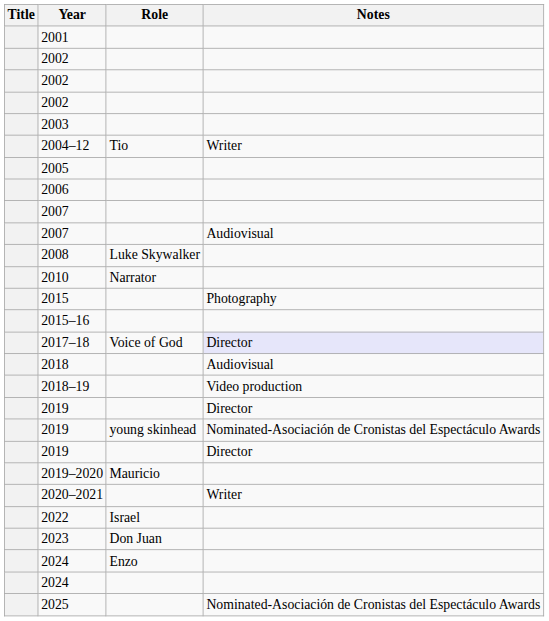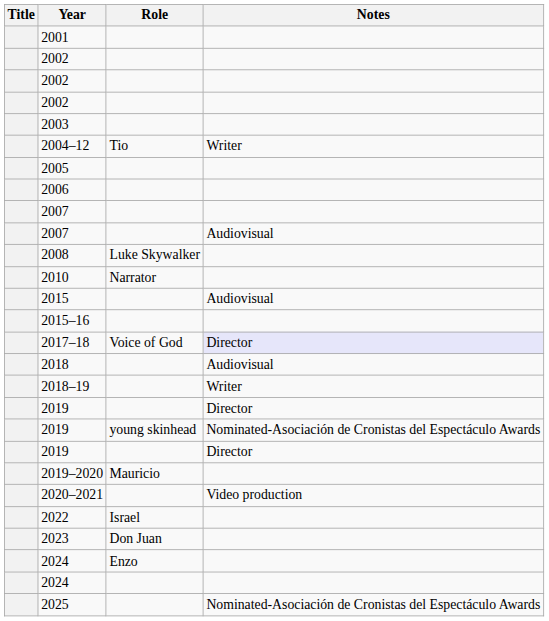 <table class="wikitable plainrowheaders sortable">
 <tr>
 <th scope="col">Title</th>
 <th scope="col">Year</th>
 <th scope="col">Role</th>
 <th scope="col" class="unsortable">Notes</th>
 </tr>
 <tr>
 <th scope="row"></th>
 <td>2001</td>
 <td></td>
 <td></td>
 </tr>
 <tr>
 <th scope="row"></th>
 <td>2002</td>
 <td></td>
 <td></td>
 </tr>
 <tr>
 <th scope="row"></th>
 <td>2002</td>
 <td></td>
 <td></td>
 </tr>
 <tr>
 <th scope="row"></th>
 <td>2002</td>
 <td></td>
 <td></td>
 </tr>
 <tr>
 <th scope="row"></th>
 <td>2003</td>
 <td></td>
 <td></td>
 </tr>
 <tr>
 <th scope="row"></th>
 <td>2004–12</td>
 <td>Tio</td>
 <td>Writer</td>
 </tr>
 <tr>
 <th scope="row"></th>
 <td>2005</td>
 <td></td>
 <td></td>
 </tr>
 <tr>
 <th scope="row"></th>
 <td>2006</td>
 <td></td>
 <td></td>
 </tr>
 <tr>
 <th scope="row"></th>
 <td>2007</td>
 <td></td>
 <td></td>
 </tr>
 <tr>
 <th scope="row"></th>
 <td>2007</td>
 <td></td>
 <td>Audiovisual</td>
 </tr>
 <tr>
 <th scope="row"></th>
 <td>2008</td>
 <td>Luke Skywalker</td>
 <td></td>
 </tr>
 <tr>
 <th scope="row"></th>
 <td>2010</td>
 <td>Narrator</td>
 <td></td>
 </tr>
 <tr>
 <th scope="row"></th>
 <td>2015</td>
 <td></td>
-<td>Photography</td>
+<td>Audiovisual</td>
 </tr>
 <tr>
 <th scope="row"></th>
 <td>2015–16</td>
 <td></td>
 <td></td>
 </tr>
 <tr>
 <th scope="row"></th>
 <td>2017–18</td>
 <td>Voice of God</td>
 <td style="background: lavender;">Director</td>
 </tr>
 <tr>
 <th scope="row"></th>
 <td>2018</td>
 <td></td>
 <td>Audiovisual</td>
 </tr>
 <tr>
 <th scope="row"></th>
 <td>2018–19</td>
 <td></td>
-<td>Video production</td>
+<td>Writer</td>
 </tr>
 <tr>
 <th scope="row"></th>
 <td>2019</td>
 <td></td>
 <td>Director</td>
 </tr>
 <tr>
 <th scope="row"></th>
 <td>2019</td>
 <td>young skinhead</td>
 <td>Nominated-Asociación de Cronistas del Espectáculo Awards</td>
 </tr>
 <tr>
 <th scope="row"></th>
 <td>2019</td>
 <td></td>
 <td>Director</td>
 </tr>
 <tr>
 <th scope="row"></th>
 <td>2019–2020</td>
 <td>Mauricio</td>
 </tr>
 <tr>
 <th scope="row"></th>
 <td>2020–2021</td>
 <td></td>
-<td>Writer</td>
+<td>Video production</td>
 </tr>
 <tr>
 <th scope="row"></th>
 <td>2022</td>
 <td>Israel</td>
 </tr>
 <tr>
 <th scope="row"></th>
 <td>2023</td>
 <td>Don Juan</td>
 <td></td>
 </tr>
 <tr>
 <th scope="row"></th>
 <td>2024</td>
 <td>Enzo</td>
 <td></td>
 </tr>
 <tr>
 <th scope="row"></th>
 <td>2024</td>
 <td></td>
 <td></td>
 </tr>
 <tr>
 <th scope="row"></th>
 <td>2025</td>
 <td></td>
 <td>Nominated-Asociación de Cronistas del Espectáculo Awards</td>
 </tr>
 </table>
